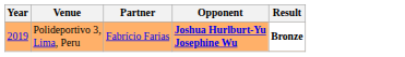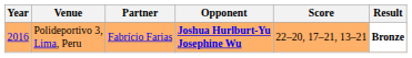 <table class="sortable wikitable" style="font-size: 90%;">
 <tr>
 <th>Year</th>
 <th>Venue</th>
 <th>Partner</th>
 <th>Opponent</th>
+<th>Score</th>
 <th>Result</th>
 </tr>
 <tr style="background:#FFB069">
-<td align="center"><a href='#'>2019</a></td>
+<td align="center"><a href='#'>2016</a></td>
 <td align="left">Polideportivo 3,<br><a href='#'>Lima</a>, Peru</td>
 <td align="left"> <a href='#'>Fabrício Farias</a></td>
 <td align="left"><strong> <a href='#'>Joshua Hurlburt-Yu</a><br> <a href='#'>Josephine Wu</a></strong></td>
+<td align="left">22–20, 17–21, 13–21</td>
 <td style="text-align:left; background:white"> <strong>Bronze</strong></td>
 </tr>
 </table>
